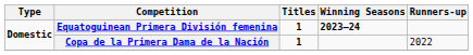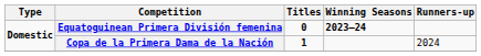 <table class="wikitable plainrowheaders" style="font-size:95%; text-align:center;">
 <tr>
 <th style="width:5">Type</th>
 <th style="width:5">Competition</th>
 <th style="width:5">Titles</th>
 <th style="width:5">Winning Seasons</th>
 <th style="width:5">Runners-up</th>
 </tr>
 <tr>
 <td rowspan="2"><strong>Domestic</strong></td>
 <th scope=col><a href='#'>Equatoguinean Primera División femenina</a></th>
-<td><strong>1</strong></td>
+<td><strong>0</strong></td>
 <td align="left"><strong>2023–24</strong></td>
 <td align="left"></td>
 </tr>
 <tr>
 <th scope=col><a href='#'>Copa de la Primera Dama de la Nación</a></th>
 <td><strong>1</strong></td>
 <td align="left"></td>
-<td align="left">2022</td>
+<td align="left">2024</td>
 </tr>
 <tr>
 </tr>
 </table>
